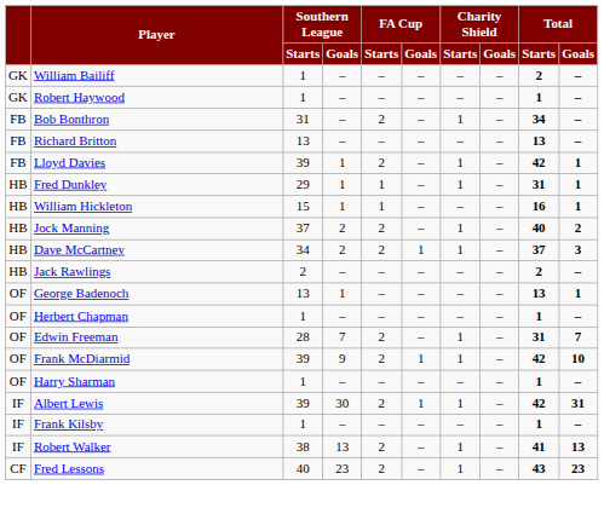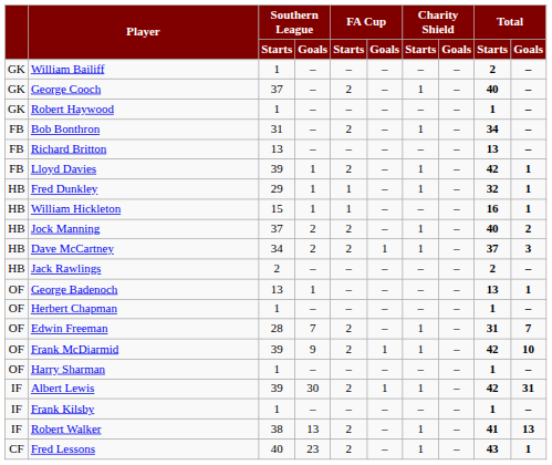 <table class="wikitable"  style="text-align:center; font-size:90%; width:51%;">
 <tr>
 <th rowspan="2" style="background:maroon; color:white;  width: 4%"></th>
 <th rowspan="2" style="background:maroon; color:white; ">Player</th>
 <th colspan="2" style="background:maroon; color:white; ">Southern League</th>
 <th colspan="2" style="background:maroon; color:white; ">FA Cup</th>
 <th colspan="2" style="background:maroon; color:white; ">Charity Shield</th>
 <th colspan="2" style="background:maroon; color:white; ">Total</th>
 </tr>
 <tr>
 <th style="background:maroon; color:white;  width: 4%;">Starts</th>
 <th style="background:maroon; color:white;  width: 4%;">Goals</th>
 <th style="background:maroon; color:white;  width: 4%;">Starts</th>
 <th style="background:maroon; color:white;  width: 4%;">Goals</th>
 <th style="background:maroon; color:white;  width: 4%;">Starts</th>
 <th style="background:maroon; color:white;  width: 4%;">Goals</th>
 <th style="background:maroon; color:white;  width: 4%;">Starts</th>
 <th style="background:maroon; color:white;  width: 4%;">Goals</th>
 </tr>
 <tr>
 <td>GK</td>
 <td style="text-align:left;"><a href='#'>William Bailiff</a></td>
 <td>1</td>
 <td>–</td>
 <td>–</td>
 <td>–</td>
 <td>–</td>
 <td>–</td>
 <td><strong>2</strong></td>
+<td><strong>–</strong></td>
+</tr>
+<tr>
+<td>GK</td>
+<td style="text-align:left;"><a href='#'>George Cooch</a></td>
+<td>37</td>
+<td>–</td>
+<td>2</td>
+<td>–</td>
+<td>1</td>
+<td>–</td>
+<td><strong>40</strong></td>
 <td><strong>–</strong></td>
 </tr>
 <tr>
 <td>GK</td>
 <td style="text-align:left;"><a href='#'>Robert Haywood</a></td>
 <td>1</td>
 <td>–</td>
 <td>–</td>
 <td>–</td>
 <td>–</td>
 <td>–</td>
 <td><strong>1</strong></td>
 <td><strong>–</strong></td>
 </tr>
 <tr>
 <td>FB</td>
 <td style="text-align:left;"><a href='#'>Bob Bonthron</a></td>
 <td>31</td>
 <td>–</td>
 <td>2</td>
 <td>–</td>
 <td>1</td>
 <td>–</td>
 <td><strong>34</strong></td>
 <td><strong>–</strong></td>
 </tr>
 <tr>
 <td>FB</td>
 <td style="text-align:left;"><a href='#'>Richard Britton</a></td>
 <td>13</td>
 <td>–</td>
 <td>–</td>
 <td>–</td>
 <td>–</td>
 <td>–</td>
 <td><strong>13</strong></td>
 <td><strong>–</strong></td>
 </tr>
 <tr>
 <td>FB</td>
 <td style="text-align:left;"><a href='#'>Lloyd Davies</a></td>
 <td>39</td>
 <td>1</td>
 <td>2</td>
 <td>–</td>
 <td>1</td>
 <td>–</td>
 <td><strong>42</strong></td>
 <td><strong>1</strong></td>
 </tr>
 <tr>
 <td>HB</td>
 <td style="text-align:left;"><a href='#'>Fred Dunkley</a></td>
 <td>29</td>
 <td>1</td>
 <td>1</td>
 <td>–</td>
 <td>1</td>
 <td>–</td>
-<td><strong>31</strong></td>
+<td><strong>32</strong></td>
 <td><strong>1</strong></td>
 </tr>
 <tr>
 <td>HB</td>
 <td style="text-align:left;"><a href='#'>William Hickleton</a></td>
 <td>15</td>
 <td>1</td>
 <td>1</td>
 <td>–</td>
 <td>–</td>
 <td>–</td>
 <td><strong>16</strong></td>
 <td><strong>1</strong></td>
 </tr>
 <tr>
 <td>HB</td>
 <td style="text-align:left;"><a href='#'>Jock Manning</a></td>
 <td>37</td>
 <td>2</td>
 <td>2</td>
 <td>–</td>
 <td>1</td>
 <td>–</td>
 <td><strong>40</strong></td>
 <td><strong>2</strong></td>
 </tr>
 <tr>
 <td>HB</td>
 <td style="text-align:left;"><a href='#'>Dave McCartney</a></td>
 <td>34</td>
 <td>2</td>
 <td>2</td>
 <td>1</td>
 <td>1</td>
 <td>–</td>
 <td><strong>37</strong></td>
 <td><strong>3</strong></td>
 </tr>
 <tr>
 <td>HB</td>
 <td style="text-align:left;"><a href='#'>Jack Rawlings</a></td>
 <td>2</td>
 <td>–</td>
 <td>–</td>
 <td>–</td>
 <td>–</td>
 <td>–</td>
 <td><strong>2</strong></td>
 <td><strong>–</strong></td>
 </tr>
 <tr>
 <td>OF</td>
 <td style="text-align:left;"><a href='#'>George Badenoch</a></td>
 <td>13</td>
 <td>1</td>
 <td>–</td>
 <td>–</td>
 <td>–</td>
 <td>–</td>
 <td><strong>13</strong></td>
 <td><strong>1</strong></td>
 </tr>
 <tr>
 <td>OF</td>
 <td style="text-align:left;"><a href='#'>Herbert Chapman</a></td>
 <td>1</td>
 <td>–</td>
 <td>–</td>
 <td>–</td>
 <td>–</td>
 <td>–</td>
 <td><strong>1</strong></td>
 <td><strong>–</strong></td>
 </tr>
 <tr>
 <td>OF</td>
 <td style="text-align:left;"><a href='#'>Edwin Freeman</a></td>
 <td>28</td>
 <td>7</td>
 <td>2</td>
 <td>–</td>
 <td>1</td>
 <td>–</td>
 <td><strong>31</strong></td>
 <td><strong>7</strong></td>
 </tr>
 <tr>
 <td>OF</td>
 <td style="text-align:left;"><a href='#'>Frank McDiarmid</a></td>
 <td>39</td>
 <td>9</td>
 <td>2</td>
 <td>1</td>
 <td>1</td>
 <td>–</td>
 <td><strong>42</strong></td>
 <td><strong>10</strong></td>
 </tr>
 <tr>
 <td>OF</td>
 <td style="text-align:left;"><a href='#'>Harry Sharman</a></td>
 <td>1</td>
 <td>–</td>
 <td>–</td>
 <td>–</td>
 <td>–</td>
 <td>–</td>
 <td><strong>1</strong></td>
 <td><strong>–</strong></td>
 </tr>
 <tr>
 <td>IF</td>
 <td style="text-align:left;"><a href='#'>Albert Lewis</a></td>
 <td>39</td>
 <td>30</td>
 <td>2</td>
 <td>1</td>
 <td>1</td>
 <td>–</td>
 <td><strong>42</strong></td>
 <td><strong>31</strong></td>
 </tr>
 <tr>
 <td>IF</td>
 <td style="text-align:left;"><a href='#'>Frank Kilsby</a></td>
 <td>1</td>
 <td>–</td>
 <td>–</td>
 <td>–</td>
 <td>–</td>
 <td>–</td>
 <td><strong>1</strong></td>
 <td><strong>–</strong></td>
 </tr>
 <tr>
 <td>IF</td>
 <td style="text-align:left;"><a href='#'>Robert Walker</a></td>
 <td>38</td>
 <td>13</td>
 <td>2</td>
 <td>–</td>
 <td>1</td>
 <td>–</td>
 <td><strong>41</strong></td>
 <td><strong>13</strong></td>
 </tr>
 <tr>
 <td>CF</td>
 <td style="text-align:left;"><a href='#'>Fred Lessons</a></td>
 <td>40</td>
 <td>23</td>
 <td>2</td>
 <td>–</td>
 <td>1</td>
 <td>–</td>
 <td><strong>43</strong></td>
-<td><strong>23</strong></td>
+<td><strong>1</strong></td>
 </tr>
 </table>
